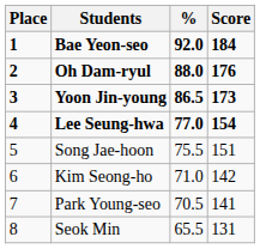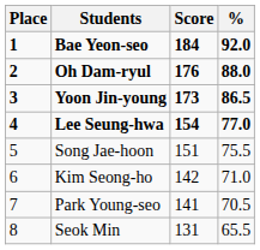 <table class="wikitable">
 <tr>
 <th>Place</th>
 <th>Students</th>
+<th>Score</th>
 <th>%</th>
-<th>Score</th>
 </tr>
 <tr>
 <td><strong>1</strong></td>
 <td><strong>Bae Yeon-seo</strong></td>
+<td><strong>184</strong></td>
 <td><strong>92.0</strong></td>
-<td><strong>184</strong></td>
 </tr>
 <tr>
 <td><strong>2</strong></td>
 <td><strong>Oh Dam-ryul</strong></td>
+<td><strong>176</strong></td>
 <td><strong>88.0</strong></td>
-<td><strong>176</strong></td>
 </tr>
 <tr>
 <td><strong>3</strong></td>
 <td><strong>Yoon Jin-young</strong></td>
+<td><strong>173</strong></td>
 <td><strong>86.5</strong></td>
-<td><strong>173</strong></td>
 </tr>
 <tr>
 <td><strong>4</strong></td>
 <td><strong>Lee Seung-hwa</strong></td>
+<td><strong>154</strong></td>
 <td><strong>77.0</strong></td>
-<td><strong>154</strong></td>
 </tr>
 <tr>
 <td>5</td>
 <td>Song Jae-hoon</td>
+<td>151</td>
 <td>75.5</td>
-<td>151</td>
 </tr>
 <tr>
 <td>6</td>
 <td>Kim Seong-ho</td>
+<td>142</td>
 <td>71.0</td>
-<td>142</td>
 </tr>
 <tr>
 <td>7</td>
 <td>Park Young-seo</td>
+<td>141</td>
 <td>70.5</td>
-<td>141</td>
 </tr>
 <tr>
 <td>8</td>
 <td>Seok Min</td>
+<td>131</td>
 <td>65.5</td>
-<td>131</td>
 </tr>
 </table>
